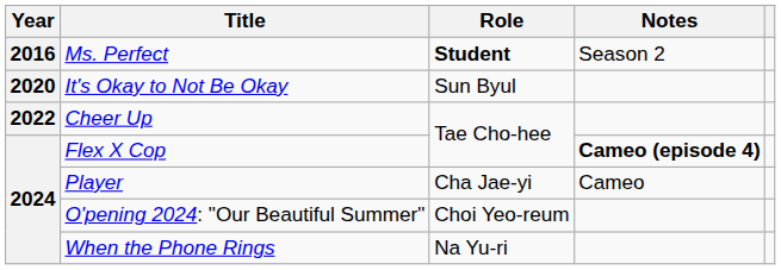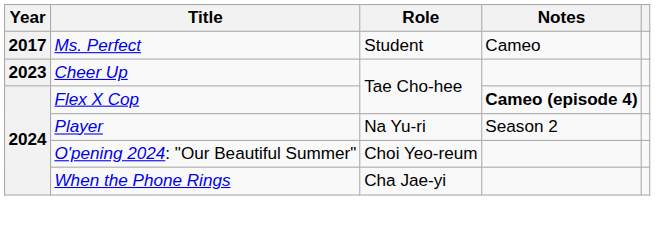 <table class="wikitable plainrowheaders sortable">
 <tr>
 <th scope="col">Year</th>
 <th scope="col">Title</th>
 <th scope="col">Role</th>
 <th scope="col">Notes</th>
 <th scope="col" class="unsortable"></th>
 </tr>
 <tr>
-<th scope="row">2016</th>
+<th scope="row">2017</th>
 <td><em><a href='#'>Ms. Perfect</a></em></td>
-<td><strong>Student</strong></td>
-<td>Season 2</td>
+<td>Student</td>
+<td>Cameo</td>
 <td style="text-align:center"></td>
 </tr>
 <tr>
-<th scope="row">2020</th>
-<td><em><a href='#'>It's Okay to Not Be Okay</a></em></td>
-<td>Sun Byul</td>
-<td></td>
-<td style="text-align:center"></td>
-</tr>
-<tr>
-<th scope="row">2022</th>
+<th scope="row">2023</th>
 <td><em><a href='#'>Cheer Up</a></em></td>
 <td rowspan="2">Tae Cho-hee</td>
 <td></td>
 <td style="text-align:center"></td>
 </tr>
 <tr>
 <th scope="row" rowspan="4">2024</th>
 <td><em><a href='#'>Flex X Cop</a></em></td>
 <td><strong>Cameo (episode 4)</strong></td>
 <td style="text-align:center"></td>
 </tr>
 <tr>
 <td><em><a href='#'>Player</a></em></td>
-<td>Cha Jae-yi</td>
-<td>Cameo</td>
+<td>Na Yu-ri</td>
+<td>Season 2</td>
 <td style="text-align:center"></td>
 </tr>
 <tr>
 <td><em><a href='#'>O'pening 2024</a></em>: "Our Beautiful Summer"</td>
 <td>Choi Yeo-reum</td>
 <td></td>
 <td style="text-align:center"></td>
 </tr>
 <tr>
 <td><em><a href='#'>When the Phone Rings</a></em></td>
-<td>Na Yu-ri</td>
+<td>Cha Jae-yi</td>
 <td></td>
 <td style="text-align:center"></td>
 </tr>
 </table>
